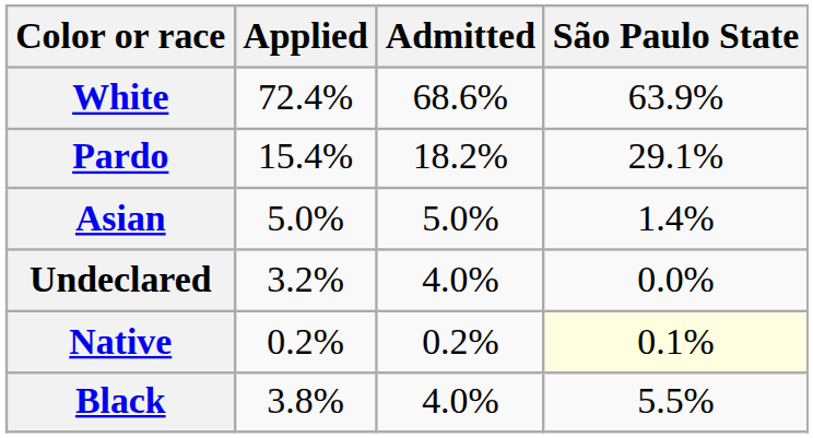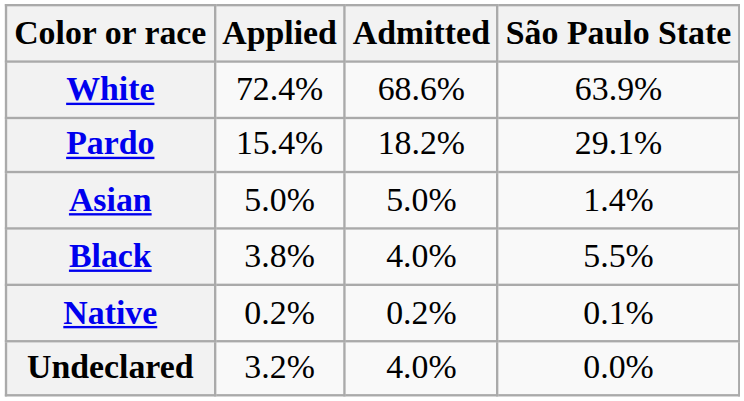 <table class="wikitable" style="float:right; font-size:90%; margin:10px; text-align:center; font-size:90%; margin:auto">
 <tr>
 <th>Color or race</th>
 <th>Applied</th>
 <th>Admitted</th>
 <th>São Paulo State</th>
 </tr>
 <tr>
 <th><a href='#'>White</a></th>
 <td>72.4%</td>
 <td>68.6%</td>
 <td>63.9%</td>
 </tr>
 <tr>
 <th><a href='#'>Pardo</a></th>
 <td>15.4%</td>
 <td>18.2%</td>
 <td>29.1%</td>
 </tr>
 <tr>
 <th><a href='#'>Asian</a></th>
 <td>5.0%</td>
 <td>5.0%</td>
 <td>1.4%</td>
 </tr>
 <tr>
+<th><a href='#'>Black</a></th>
+<td>3.8%</td>
+<td>4.0%</td>
+<td>5.5%</td>
+</tr>
+<tr>
+<th><a href='#'>Native</a></th>
+<td>0.2%</td>
+<td>0.2%</td>
+<td>0.1%</td>
+</tr>
+<tr>
 <th>Undeclared</th>
 <td>3.2%</td>
 <td>4.0%</td>
 <td>0.0%</td>
 </tr>
-<tr>
-<th><a href='#'>Native</a></th>
-<td>0.2%</td>
-<td>0.2%</td>
-<td style="background: lightyellow;">0.1%</td>
-</tr>
-<tr>
-<th><a href='#'>Black</a></th>
-<td>3.8%</td>
-<td>4.0%</td>
-<td>5.5%</td>
-</tr>
 </table>
